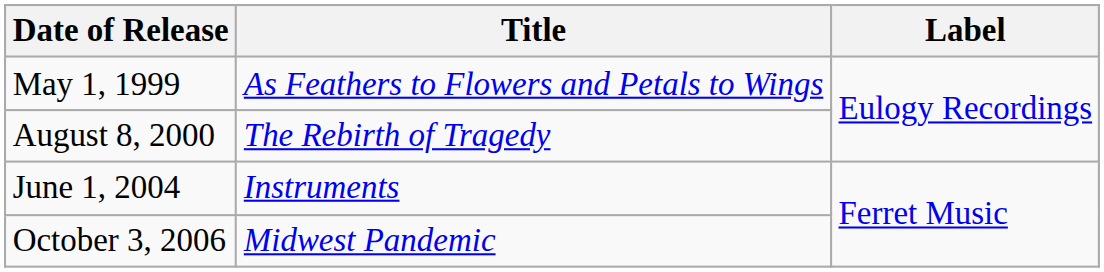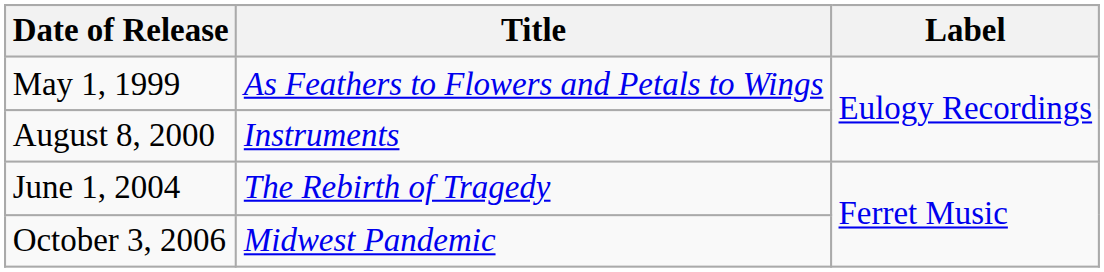 <table class="wikitable">
 <tr>
 <th>Date of Release</th>
 <th>Title</th>
 <th>Label</th>
 </tr>
 <tr>
 <td>May 1, 1999</td>
 <td><em><a href='#'>As Feathers to Flowers and Petals to Wings</a></em></td>
 <td rowspan="2"><a href='#'>Eulogy Recordings</a></td>
 </tr>
 <tr>
 <td>August 8, 2000</td>
-<td><em><a href='#'>The Rebirth of Tragedy</a></em></td>
+<td><em><a href='#'>Instruments</a></em></td>
 </tr>
 <tr>
 <td>June 1, 2004</td>
-<td><em><a href='#'>Instruments</a></em></td>
+<td><em><a href='#'>The Rebirth of Tragedy</a></em></td>
 <td rowspan="2"><a href='#'>Ferret Music</a></td>
 </tr>
 <tr>
 <td>October 3, 2006</td>
 <td><em><a href='#'>Midwest Pandemic</a></em></td>
 </tr>
 </table>
